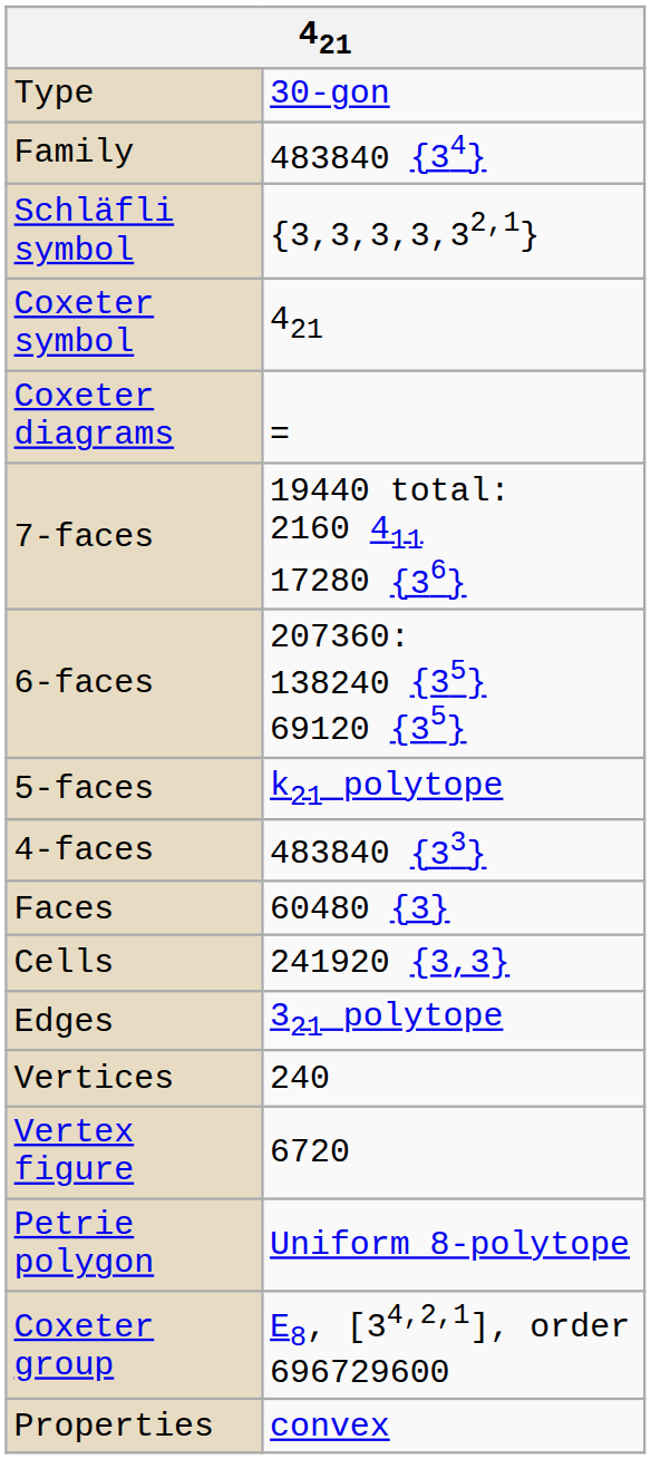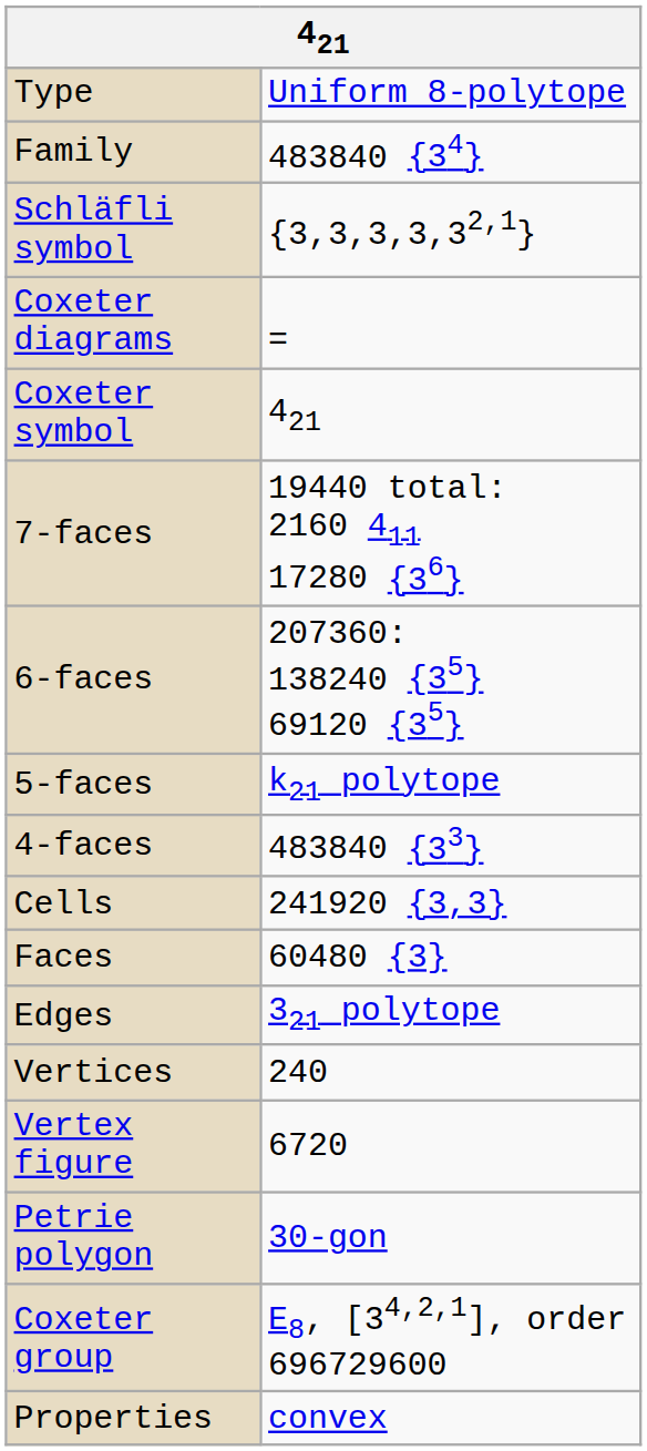 <table class="wikitable" align="right" style="margin-left:10px" width="250">
 <tr>
 <th bgcolor=#e7dcc3 colspan=2>4<sub>21</sub></th>
 </tr>
 <tr>
 <td bgcolor=#e7dcc3>Type</td>
-<td><a href='#'>30-gon</a></td>
+<td><a href='#'>Uniform 8-polytope</a></td>
 </tr>
 <tr>
 <td bgcolor=#e7dcc3>Family</td>
 <td>483840 <a href='#'>{3<sup>4</sup>}</a></td>
 </tr>
 <tr>
 <td bgcolor=#e7dcc3><a href='#'>Schläfli symbol</a></td>
 <td>{3,3,3,3,3<sup>2,1</sup>}</td>
 </tr>
 <tr>
+<td bgcolor=#e7dcc3><a href='#'>Coxeter diagrams</a></td>
+<td><br>= </td>
+</tr>
+<tr>
 <td bgcolor=#e7dcc3><a href='#'>Coxeter symbol</a></td>
 <td>4<sub>21</sub></td>
-</tr>
-<tr>
-<td bgcolor=#e7dcc3><a href='#'>Coxeter diagrams</a></td>
-<td><br>= </td>
 </tr>
 <tr>
 <td bgcolor=#e7dcc3>7-faces</td>
 <td>19440 total:<br>2160 <a href='#'>4<sub>11</sub></a><br>17280 <a href='#'>{3<sup>6</sup>}</a></td>
 </tr>
 <tr>
 <td bgcolor=#e7dcc3>6-faces</td>
 <td>207360:<br>138240 <a href='#'>{3<sup>5</sup>}</a><br>69120 <a href='#'>{3<sup>5</sup>}</a></td>
 </tr>
 <tr>
 <td bgcolor=#e7dcc3>5-faces</td>
 <td><a href='#'>k<sub>21</sub> polytope</a></td>
 </tr>
 <tr>
 <td bgcolor=#e7dcc3>4-faces</td>
 <td>483840 <a href='#'>{3<sup>3</sup>}</a></td>
 </tr>
 <tr>
+<td bgcolor=#e7dcc3>Cells</td>
+<td>241920 <a href='#'>{3,3}</a></td>
+</tr>
+<tr>
 <td bgcolor=#e7dcc3>Faces</td>
 <td>60480 <a href='#'>{3}</a></td>
-</tr>
-<tr>
-<td bgcolor=#e7dcc3>Cells</td>
-<td>241920 <a href='#'>{3,3}</a></td>
 </tr>
 <tr>
 <td bgcolor=#e7dcc3>Edges</td>
 <td><a href='#'>3<sub>21</sub> polytope</a></td>
 </tr>
 <tr>
 <td bgcolor=#e7dcc3>Vertices</td>
 <td>240</td>
 </tr>
 <tr>
 <td bgcolor=#e7dcc3><a href='#'>Vertex figure</a></td>
 <td>6720</td>
 </tr>
 <tr>
 <td bgcolor=#e7dcc3><a href='#'>Petrie polygon</a></td>
-<td><a href='#'>Uniform 8-polytope</a></td>
+<td><a href='#'>30-gon</a></td>
 </tr>
 <tr>
 <td bgcolor=#e7dcc3><a href='#'>Coxeter group</a></td>
 <td><a href='#'>E<sub>8</sub></a>, [3<sup>4,2,1</sup>], order  696729600</td>
 </tr>
 <tr>
 <td bgcolor=#e7dcc3>Properties</td>
 <td><a href='#'>convex</a></td>
 </tr>
 </table>
